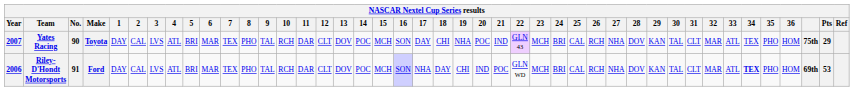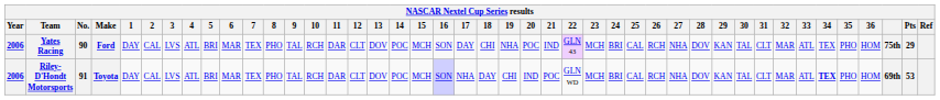 <table class="wikitable" style="text-align:center; font-size:75%">
 <tr>
 <th colspan=45><a href='#'>NASCAR Nextel Cup Series</a> results</th>
 </tr>
 <tr>
 <th>Year</th>
 <th>Team</th>
 <th>No.</th>
 <th>Make</th>
 <th>1</th>
 <th>2</th>
 <th>3</th>
 <th>4</th>
 <th>5</th>
 <th>6</th>
 <th>7</th>
 <th>8</th>
 <th>9</th>
 <th>10</th>
 <th>11</th>
 <th>12</th>
 <th>13</th>
 <th>14</th>
 <th>15</th>
 <th>16</th>
 <th>17</th>
 <th>18</th>
 <th>19</th>
 <th>20</th>
 <th>21</th>
 <th>22</th>
 <th>23</th>
 <th>24</th>
 <th>25</th>
 <th>26</th>
 <th>27</th>
 <th>28</th>
 <th>29</th>
 <th>30</th>
 <th>31</th>
 <th>32</th>
 <th>33</th>
 <th>34</th>
 <th>35</th>
 <th>36</th>
 <th></th>
 <th>Pts</th>
 <th>Ref</th>
 </tr>
 <tr>
-<th><a href='#'>2007</a></th>
+<th><a href='#'>2006</a></th>
 <th><a href='#'>Yates Racing</a></th>
 <th>90</th>
-<th><a href='#'>Toyota</a></th>
+<th><a href='#'>Ford</a></th>
 <td><a href='#'>DAY</a></td>
 <td><a href='#'>CAL</a></td>
 <td><a href='#'>LVS</a></td>
 <td><a href='#'>ATL</a></td>
 <td><a href='#'>BRI</a></td>
 <td><a href='#'>MAR</a></td>
 <td><a href='#'>TEX</a></td>
 <td><a href='#'>PHO</a></td>
 <td><a href='#'>TAL</a></td>
 <td><a href='#'>RCH</a></td>
 <td><a href='#'>DAR</a></td>
 <td><a href='#'>CLT</a></td>
 <td><a href='#'>DOV</a></td>
 <td><a href='#'>POC</a></td>
 <td><a href='#'>MCH</a></td>
 <td><a href='#'>SON</a></td>
 <td><a href='#'>DAY</a></td>
 <td><a href='#'>CHI</a></td>
 <td><a href='#'>NHA</a></td>
 <td><a href='#'>POC</a></td>
 <td><a href='#'>IND</a></td>
 <td style="background:#EFCFFF;"><a href='#'>GLN</a><br><small>43</small></td>
 <td><a href='#'>MCH</a></td>
 <td><a href='#'>BRI</a></td>
 <td><a href='#'>CAL</a></td>
 <td><a href='#'>RCH</a></td>
 <td><a href='#'>NHA</a></td>
 <td><a href='#'>DOV</a></td>
 <td><a href='#'>KAN</a></td>
 <td><a href='#'>TAL</a></td>
 <td><a href='#'>CLT</a></td>
 <td><a href='#'>MAR</a></td>
 <td><a href='#'>ATL</a></td>
 <td><a href='#'>TEX</a></td>
 <td><a href='#'>PHO</a></td>
 <td><a href='#'>HOM</a></td>
 <th>75th</th>
 <th>29</th>
 <th></th>
 </tr>
 <tr>
 <th><a href='#'>2006</a></th>
 <th><a href='#'>Riley-D'Hondt Motorsports</a></th>
 <th>91</th>
-<th><a href='#'>Ford</a></th>
+<th><a href='#'>Toyota</a></th>
 <td><a href='#'>DAY</a></td>
 <td><a href='#'>CAL</a></td>
 <td><a href='#'>LVS</a></td>
 <td><a href='#'>ATL</a></td>
 <td><a href='#'>BRI</a></td>
 <td><a href='#'>MAR</a></td>
 <td><a href='#'>TEX</a></td>
 <td><a href='#'>PHO</a></td>
 <td><a href='#'>TAL</a></td>
 <td><a href='#'>RCH</a></td>
 <td><a href='#'>DAR</a></td>
 <td><a href='#'>CLT</a></td>
 <td><a href='#'>DOV</a></td>
 <td><a href='#'>POC</a></td>
 <td><a href='#'>MCH</a></td>
 <td style="background:#CFCFFF;"><a href='#'>SON</a><br></td>
 <td><a href='#'>NHA</a></td>
 <td><a href='#'>DAY</a></td>
 <td><a href='#'>CHI</a></td>
 <td><a href='#'>IND</a></td>
 <td><a href='#'>POC</a></td>
 <td><a href='#'>GLN</a><br><small>WD</small></td>
 <td><a href='#'>MCH</a></td>
 <td><a href='#'>BRI</a></td>
 <td><a href='#'>CAL</a></td>
 <td><a href='#'>RCH</a></td>
 <td><a href='#'>NHA</a></td>
 <td><a href='#'>DOV</a></td>
 <td><a href='#'>KAN</a></td>
 <td><a href='#'>TAL</a></td>
 <td><a href='#'>CLT</a></td>
 <td><a href='#'>MAR</a></td>
 <td><a href='#'>ATL</a></td>
 <td><strong><a href='#'>TEX</a></strong></td>
 <td><a href='#'>PHO</a></td>
 <td><a href='#'>HOM</a></td>
 <th>69th</th>
 <th>53</th>
 <th></th>
 </tr>
 </table>
